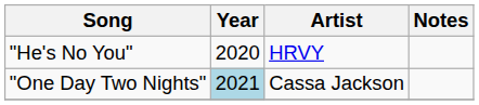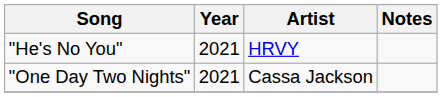 <table class="wikitable sortable">
 <tr>
 <th>Song</th>
 <th>Year</th>
 <th>Artist</th>
 <th class="unsortable">Notes</th>
 </tr>
 <tr>
 <td>"He's No You"</td>
-<td>2020</td>
+<td>2021</td>
 <td><a href='#'>HRVY</a></td>
 <td></td>
 </tr>
 <tr>
 <td>"One Day Two Nights"</td>
-<td style="background: lightblue;">2021</td>
+<td>2021</td>
 <td>Cassa Jackson</td>
 <td></td>
 </tr>
 <tr>
 </tr>
 </table>
